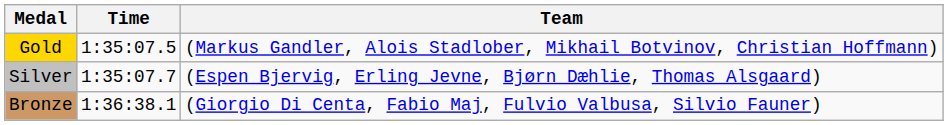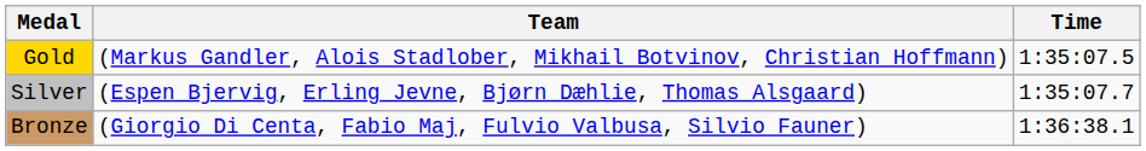 <table class="wikitable">
 <tr>
 <th>Medal</th>
+<th>Team</th>
 <th>Time</th>
-<th>Team</th>
 </tr>
 <tr>
 <td style="text-align:center;background-color:gold;">Gold</td>
+<td> (<a href='#'>Markus Gandler</a>, <a href='#'>Alois Stadlober</a>, <a href='#'>Mikhail Botvinov</a>, <a href='#'>Christian Hoffmann</a>)</td>
 <td>1:35:07.5</td>
-<td> (<a href='#'>Markus Gandler</a>, <a href='#'>Alois Stadlober</a>, <a href='#'>Mikhail Botvinov</a>, <a href='#'>Christian Hoffmann</a>)</td>
 </tr>
 <tr>
 <td style="text-align:center;background-color:silver;">Silver</td>
+<td> (<a href='#'>Espen Bjervig</a>, <a href='#'>Erling Jevne</a>, <a href='#'>Bjørn Dæhlie</a>, <a href='#'>Thomas Alsgaard</a>)</td>
 <td>1:35:07.7</td>
-<td> (<a href='#'>Espen Bjervig</a>, <a href='#'>Erling Jevne</a>, <a href='#'>Bjørn Dæhlie</a>, <a href='#'>Thomas Alsgaard</a>)</td>
 </tr>
 <tr>
 <td style="text-align:center;background-color:#CC9966;">Bronze</td>
+<td> (<a href='#'>Giorgio Di Centa</a>, <a href='#'>Fabio Maj</a>, <a href='#'>Fulvio Valbusa</a>, <a href='#'>Silvio Fauner</a>)</td>
 <td>1:36:38.1</td>
-<td> (<a href='#'>Giorgio Di Centa</a>, <a href='#'>Fabio Maj</a>, <a href='#'>Fulvio Valbusa</a>, <a href='#'>Silvio Fauner</a>)</td>
 </tr>
 </table>
